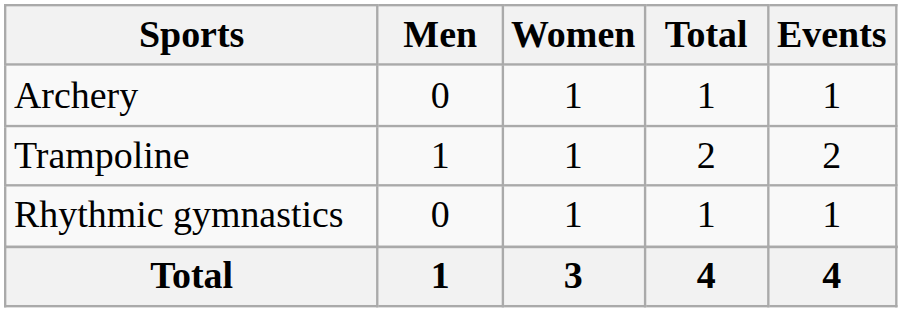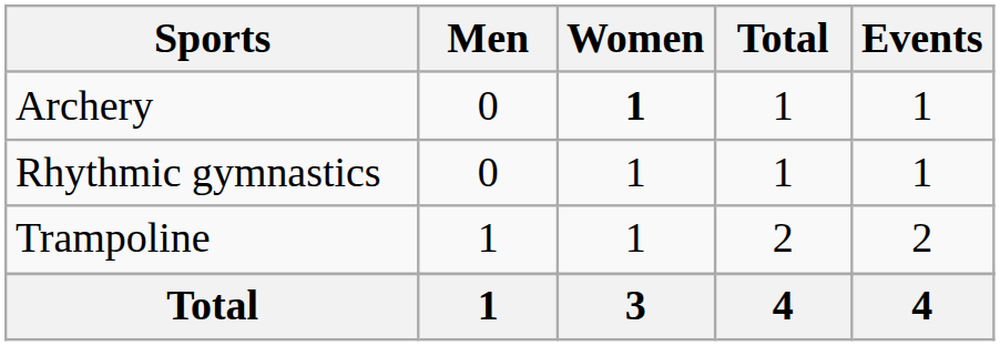 <table class="wikitable sortable" style="text-align:center;">
 <tr>
 <th width=150>Sports</th>
 <th width=45>Men</th>
 <th width=45>Women</th>
 <th width=45>Total</th>
 <th width=45>Events</th>
 </tr>
 <tr>
 <td align=left>Archery</td>
+<td>0</td>
+<td><strong>1</strong></td>
+<td>1</td>
+<td>1</td>
+</tr>
+<tr>
+<td align=left>Rhythmic gymnastics</td>
 <td>0</td>
 <td>1</td>
 <td>1</td>
 <td>1</td>
 </tr>
 <tr>
 <td align=left>Trampoline</td>
 <td>1</td>
 <td>1</td>
 <td>2</td>
 <td>2</td>
 </tr>
 <tr>
-<td align=left>Rhythmic gymnastics</td>
-<td>0</td>
-<td>1</td>
-<td>1</td>
-<td>1</td>
-</tr>
-<tr>
 </tr>
 <tr class="sortbottom">
 <th>Total</th>
 <th>1</th>
 <th>3</th>
 <th>4</th>
 <th>4</th>
 </tr>
 </table>
